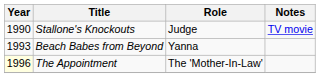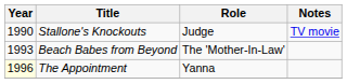 <table class="wikitable">
 <tr>
 <th>Year</th>
 <th>Title</th>
 <th>Role</th>
 <th>Notes</th>
 </tr>
 <tr>
 <td>1990</td>
 <td><em>Stallone's Knockouts</em></td>
 <td>Judge</td>
 <td><a href='#'>TV movie</a></td>
 </tr>
 <tr>
 <td>1993</td>
 <td><em>Beach Babes from Beyond</em></td>
-<td>Yanna</td>
+<td>The 'Mother-In-Law'</td>
 <td></td>
 </tr>
 <tr>
 <td style="background: lightyellow;">1996</td>
 <td><em>The Appointment</em></td>
-<td>The 'Mother-In-Law'</td>
+<td>Yanna</td>
 <td></td>
 </tr>
 <tr>
 </tr>
 </table>
